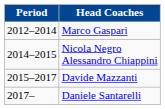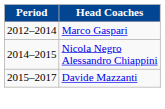 <table class="wikitable">
 <tr>
 <th style="color:#ffffff; background:#024593;">Period</th>
 <th style="color:#ffffff; background:#024593;">Head Coaches</th>
 </tr>
 <tr>
 <td>2012–2014</td>
 <td> <a href='#'>Marco Gaspari</a></td>
 </tr>
 <tr>
 <td>2014–2015</td>
 <td> <a href='#'>Nicola Negro</a><br>  <a href='#'>Alessandro Chiappini</a></td>
 </tr>
 <tr>
 <td>2015–2017</td>
 <td> <a href='#'>Davide Mazzanti</a></td>
 </tr>
-<tr>
-<td>2017–</td>
-<td> <a href='#'>Daniele Santarelli</a></td>
-</tr>
 </table>
